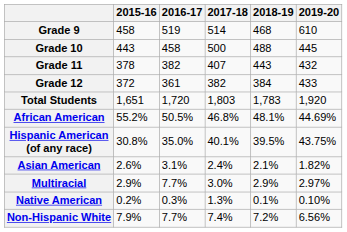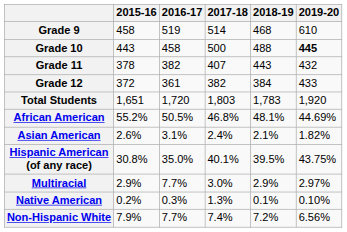 <table class="wikitable">
 <tr>
 <th></th>
 <th>2015-16</th>
 <th>2016-17</th>
 <th>2017-18</th>
 <th>2018-19</th>
 <th>2019-20</th>
 </tr>
 <tr>
 <th>Grade 9</th>
 <td>458</td>
 <td>519</td>
 <td>514</td>
 <td>468</td>
 <td>610</td>
 </tr>
 <tr>
 <th>Grade 10</th>
 <td>443</td>
 <td>458</td>
 <td>500</td>
 <td>488</td>
-<td>445</td>
+<td><strong>445</strong></td>
 </tr>
 <tr>
 <th>Grade 11</th>
 <td>378</td>
 <td>382</td>
 <td>407</td>
 <td>443</td>
 <td>432</td>
 </tr>
 <tr>
 <th>Grade 12</th>
 <td>372</td>
 <td>361</td>
 <td>382</td>
 <td>384</td>
 <td>433</td>
 </tr>
 <tr>
 <th>Total Students</th>
 <td>1,651</td>
 <td>1,720</td>
 <td>1,803</td>
 <td>1,783</td>
 <td>1,920</td>
 </tr>
 <tr>
 <th><a href='#'>African American</a></th>
 <td>55.2%</td>
 <td>50.5%</td>
 <td>46.8%</td>
 <td>48.1%</td>
 <td>44.69%</td>
 </tr>
 <tr>
+<th><a href='#'>Asian American</a></th>
+<td>2.6%</td>
+<td>3.1%</td>
+<td>2.4%</td>
+<td>2.1%</td>
+<td>1.82%</td>
+</tr>
+<tr>
 <th><a href='#'>Hispanic American</a><br>(of any race)</th>
 <td>30.8%</td>
 <td>35.0%</td>
 <td>40.1%</td>
 <td>39.5%</td>
 <td>43.75%</td>
-</tr>
-<tr>
-<th><a href='#'>Asian American</a></th>
-<td>2.6%</td>
-<td>3.1%</td>
-<td>2.4%</td>
-<td>2.1%</td>
-<td>1.82%</td>
 </tr>
 <tr>
 <th><a href='#'>Multiracial</a></th>
 <td>2.9%</td>
 <td>7.7%</td>
 <td>3.0%</td>
 <td>2.9%</td>
 <td>2.97%</td>
 </tr>
 <tr>
 <th><a href='#'>Native American</a></th>
 <td>0.2%</td>
 <td>0.3%</td>
 <td>1.3%</td>
 <td>0.1%</td>
 <td>0.10%</td>
 </tr>
 <tr>
 <th><a href='#'>Non-Hispanic White</a></th>
 <td>7.9%</td>
 <td>7.7%</td>
 <td>7.4%</td>
 <td>7.2%</td>
 <td>6.56%</td>
 </tr>
 </table>
